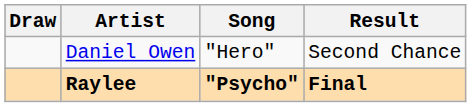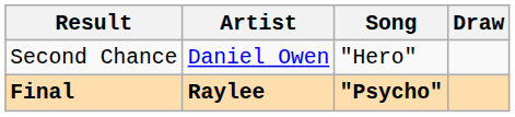 <table class="sortable wikitable" style="margin: 1em auto 1em auto;">
 <tr>
-<th>Draw</th>
+<th>Result</th>
 <th>Artist</th>
 <th>Song</th>
-<th>Result</th>
+<th>Draw</th>
 </tr>
 <tr>
-<td></td>
+<td>Second Chance</td>
 <td><a href='#'>Daniel Owen</a></td>
 <td>"Hero"</td>
-<td>Second Chance</td>
+<td></td>
 </tr>
 <tr style="background: navajowhite; font-weight: bold;">
-<td></td>
+<td>Final</td>
 <td>Raylee</td>
 <td>"Psycho"</td>
-<td>Final</td>
+<td></td>
 </tr>
 </table>
